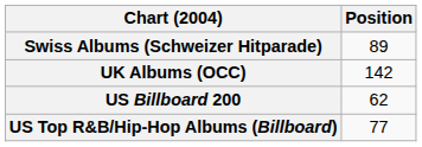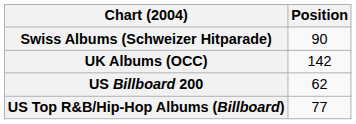 <table class="wikitable sortable plainrowheaders" style="text-align:center;">
 <tr>
 <th scope="col">Chart (2004)</th>
 <th scope="col">Position</th>
 </tr>
 <tr>
 <th scope="row">Swiss Albums (Schweizer Hitparade)</th>
-<td>89</td>
+<td>90</td>
 </tr>
 <tr>
 <th scope="row">UK Albums (OCC)</th>
 <td>142</td>
 </tr>
 <tr>
 <th scope="row">US <em>Billboard</em> 200</th>
 <td>62</td>
 </tr>
 <tr>
 <th scope="row">US Top R&B/Hip-Hop Albums (<em>Billboard</em>)</th>
 <td>77</td>
 </tr>
 </table>
